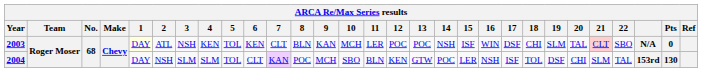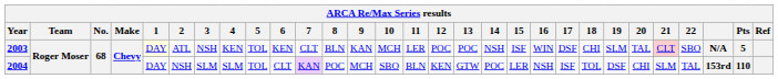 <table class="wikitable" style="text-align:center; font-size:75%">
 <tr>
 <th colspan="34"><a href='#'>ARCA Re/Max Series</a> results</th>
 </tr>
 <tr>
 <th>Year</th>
 <th>Team</th>
 <th>No.</th>
 <th>Make</th>
 <th>1</th>
 <th>2</th>
 <th>3</th>
 <th>4</th>
 <th>5</th>
 <th>6</th>
 <th>7</th>
 <th>8</th>
 <th>9</th>
 <th>10</th>
 <th>11</th>
 <th>12</th>
 <th>13</th>
 <th>14</th>
 <th>15</th>
 <th>16</th>
 <th>17</th>
 <th>18</th>
 <th>19</th>
 <th>20</th>
 <th>21</th>
 <th>22</th>
 <th></th>
 <th>Pts</th>
 <th>Ref</th>
 </tr>
 <tr>
 <th><a href='#'>2003</a></th>
 <th rowspan=2>Roger Moser</th>
 <th rowspan=2>68</th>
 <th rowspan=2><a href='#'>Chevy</a></th>
 <td style="background: lightyellow;"><a href='#'>DAY</a></td>
 <td><a href='#'>ATL</a></td>
 <td><a href='#'>NSH</a></td>
 <td><a href='#'>KEN</a></td>
 <td><a href='#'>TOL</a></td>
 <td><a href='#'>KEN</a></td>
 <td><a href='#'>CLT</a></td>
 <td><a href='#'>BLN</a></td>
 <td><a href='#'>KAN</a></td>
 <td><a href='#'>MCH</a></td>
 <td><a href='#'>LER</a></td>
 <td><a href='#'>POC</a></td>
 <td><a href='#'>POC</a></td>
 <td><a href='#'>NSH</a></td>
 <td><a href='#'>ISF</a></td>
 <td><a href='#'>WIN</a></td>
 <td><a href='#'>DSF</a></td>
 <td><a href='#'>CHI</a></td>
 <td><a href='#'>SLM</a></td>
 <td><a href='#'>TAL</a></td>
 <td style="background:#FFCFCF;"><a href='#'>CLT</a><br></td>
 <td><a href='#'>SBO</a></td>
 <th>N/A</th>
-<th>0</th>
+<th>5</th>
 <th></th>
 </tr>
 <tr>
 <th><a href='#'>2004</a></th>
 <td><a href='#'>DAY</a></td>
 <td><a href='#'>NSH</a></td>
 <td><a href='#'>SLM</a></td>
 <td><a href='#'>SLM</a></td>
 <td><a href='#'>TOL</a></td>
 <td><a href='#'>CLT</a></td>
 <td style="background:#EFCFFF;"><a href='#'>KAN</a><br></td>
 <td><a href='#'>POC</a></td>
 <td><a href='#'>MCH</a></td>
 <td><a href='#'>SBO</a></td>
 <td><a href='#'>BLN</a></td>
 <td><a href='#'>KEN</a></td>
 <td><a href='#'>GTW</a></td>
 <td><a href='#'>POC</a></td>
 <td><a href='#'>LER</a></td>
 <td><a href='#'>NSH</a></td>
 <td><a href='#'>ISF</a></td>
 <td><a href='#'>TOL</a></td>
 <td><a href='#'>DSF</a></td>
 <td><a href='#'>CHI</a></td>
 <td><a href='#'>SLM</a></td>
 <td><a href='#'>TAL</a></td>
 <th>153rd</th>
-<th>130</th>
+<th>110</th>
 <th></th>
 </tr>
 </table>
